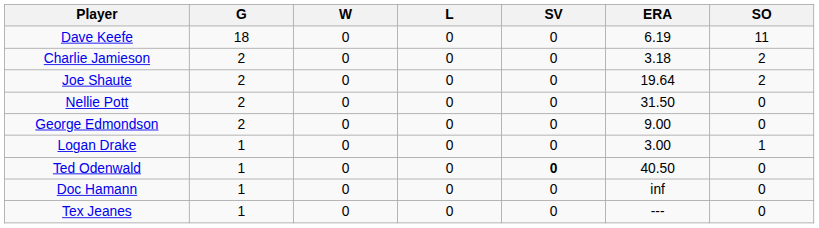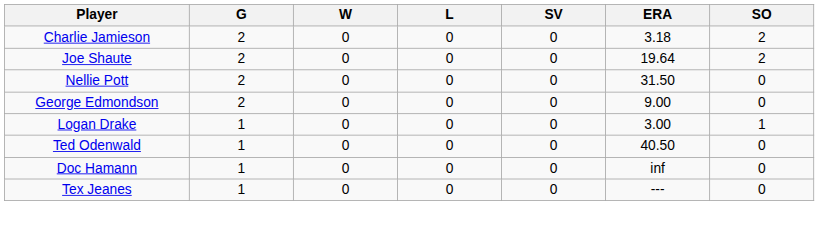 <table class="wikitable sortable">
 <tr>
 <th bgcolor="#DDDDFF" width="16%">Player</th>
 <th bgcolor="#DDDDFF" width="9%">G</th>
 <th bgcolor="#DDDDFF" width="9%">W</th>
 <th bgcolor="#DDDDFF" width="9%">L</th>
 <th bgcolor="#DDDDFF" width="9%">SV</th>
 <th bgcolor="#DDDDFF" width="9%">ERA</th>
 <th bgcolor="#DDDDFF" width="9%">SO</th>
-</tr>
-<tr align="center">
-<td><a href='#'>Dave Keefe</a></td>
-<td>18</td>
-<td>0</td>
-<td>0</td>
-<td>0</td>
-<td>6.19</td>
-<td>11</td>
 </tr>
 <tr align=center>
 <td><a href='#'>Charlie Jamieson</a></td>
 <td>2</td>
 <td>0</td>
 <td>0</td>
 <td>0</td>
 <td>3.18</td>
 <td>2</td>
 </tr>
 <tr align=center>
 <td><a href='#'>Joe Shaute</a></td>
 <td>2</td>
 <td>0</td>
 <td>0</td>
 <td>0</td>
 <td>19.64</td>
 <td>2</td>
 </tr>
 <tr align=center>
 <td><a href='#'>Nellie Pott</a></td>
 <td>2</td>
 <td>0</td>
 <td>0</td>
 <td>0</td>
 <td>31.50</td>
 <td>0</td>
 </tr>
 <tr align=center>
 <td><a href='#'>George Edmondson</a></td>
 <td>2</td>
 <td>0</td>
 <td>0</td>
 <td>0</td>
 <td>9.00</td>
 <td>0</td>
 </tr>
 <tr align=center>
 <td><a href='#'>Logan Drake</a></td>
 <td>1</td>
 <td>0</td>
 <td>0</td>
 <td>0</td>
 <td>3.00</td>
 <td>1</td>
 </tr>
 <tr align=center>
 <td><a href='#'>Ted Odenwald</a></td>
 <td>1</td>
 <td>0</td>
 <td>0</td>
-<td><strong>0</strong></td>
+<td>0</td>
 <td>40.50</td>
 <td>0</td>
 </tr>
 <tr align=center>
 <td><a href='#'>Doc Hamann</a></td>
 <td>1</td>
 <td>0</td>
 <td>0</td>
 <td>0</td>
 <td>inf</td>
 <td>0</td>
 </tr>
 <tr align=center>
 <td><a href='#'>Tex Jeanes</a></td>
 <td>1</td>
 <td>0</td>
 <td>0</td>
 <td>0</td>
 <td>---</td>
 <td>0</td>
 </tr>
 </table>
